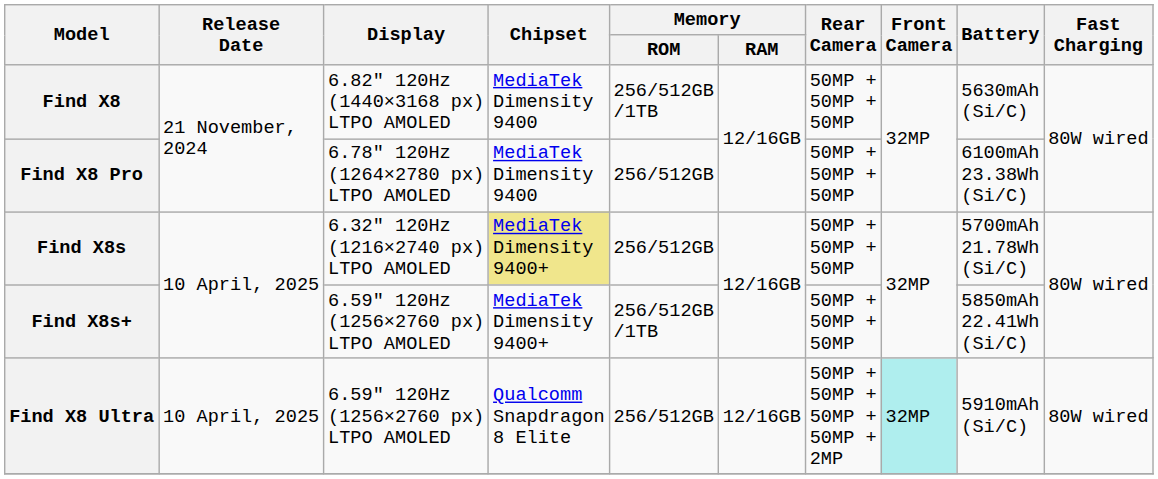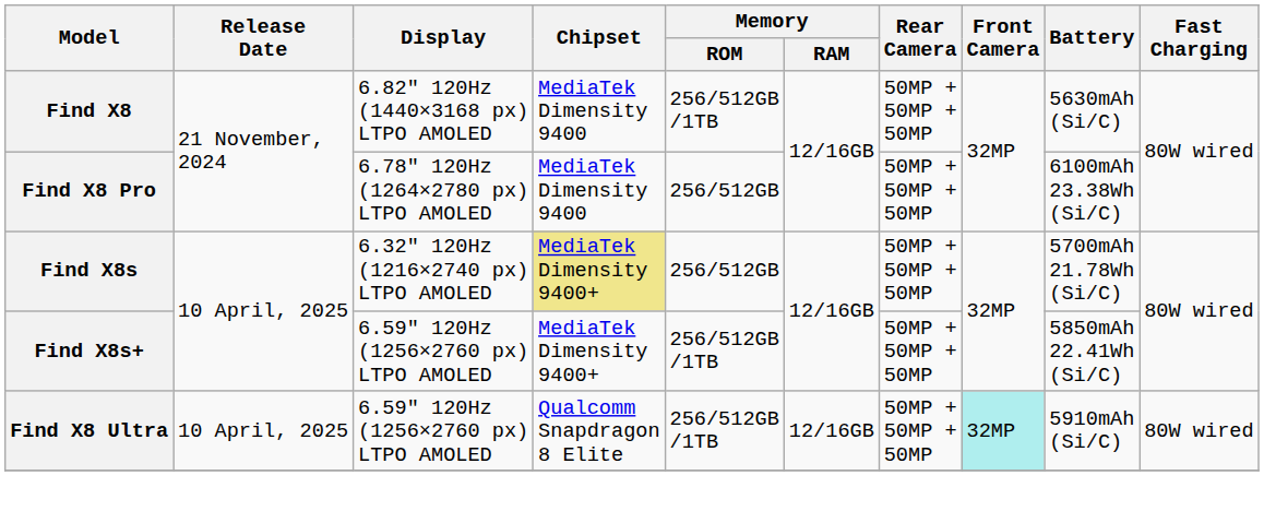 <table class="wikitable sortable">
 <tr>
 <th rowspan="2">Model</th>
 <th rowspan="2">Release <br>Date</th>
 <th rowspan="2">Display</th>
 <th rowspan="2">Chipset</th>
 <th colspan="2">Memory</th>
 <th rowspan="2">Rear <br>Camera</th>
 <th rowspan="2">Front <br>Camera</th>
 <th rowspan="2">Battery</th>
 <th rowspan="2">Fast <br>Charging</th>
 </tr>
 <tr>
 <th>ROM</th>
 <th>RAM</th>
 </tr>
 <tr>
 <th>Find X8</th>
 <td rowspan="2">21 November, <br>2024</td>
 <td>6.82" 120Hz <br>(1440×3168 px) <br>LTPO AMOLED</td>
 <td><a href='#'>MediaTek</a> <br>Dimensity <br>9400</td>
 <td>256/512GB<br>/1TB</td>
 <td rowspan="2">12/16GB</td>
 <td>50MP + <br>50MP + <br>50MP</td>
 <td rowspan="2">32MP</td>
 <td>5630mAh <br>(Si/C)</td>
 <td rowspan="2">80W wired</td>
 </tr>
 <tr>
 <th>Find X8 Pro</th>
 <td>6.78" 120Hz <br>(1264×2780 px) <br>LTPO AMOLED</td>
 <td><a href='#'>MediaTek</a> <br>Dimensity <br>9400</td>
 <td>256/512GB</td>
 <td>50MP + <br>50MP + <br>50MP</td>
 <td>6100mAh <br>23.38Wh <br>(Si/C)</td>
 </tr>
 <tr>
 <th>Find X8s</th>
 <td rowspan="2">10 April, 2025</td>
 <td>6.32" 120Hz <br>(1216×2740 px) <br>LTPO AMOLED</td>
 <td style="background: khaki;"><a href='#'>MediaTek</a> <br>Dimensity <br>9400+</td>
 <td>256/512GB</td>
 <td rowspan="2">12/16GB</td>
 <td>50MP + <br>50MP + <br>50MP</td>
 <td rowspan="2">32MP</td>
 <td>5700mAh <br>21.78Wh <br>(Si/C)</td>
 <td rowspan="2">80W wired</td>
 </tr>
 <tr>
 <th>Find X8s+</th>
 <td>6.59" 120Hz <br>(1256×2760 px) <br>LTPO AMOLED</td>
 <td><a href='#'>MediaTek</a> <br>Dimensity <br>9400+</td>
 <td>256/512GB<br>/1TB</td>
 <td>50MP + <br>50MP + <br>50MP</td>
 <td>5850mAh <br>22.41Wh <br>(Si/C)</td>
 </tr>
 <tr>
 <th>Find X8 Ultra</th>
 <td>10 April, 2025</td>
 <td>6.59"  120Hz <br>(1256×2760 px) <br>LTPO AMOLED</td>
 <td><a href='#'>Qualcomm</a> <br>Snapdragon <br>8 Elite</td>
-<td>256/512GB</td>
+<td>256/512GB<br>/1TB</td>
 <td>12/16GB</td>
-<td>50MP + <br>50MP + <br>50MP + <br>50MP + <br>2MP</td>
+<td>50MP + <br>50MP + <br>50MP</td>
 <td style="background: paleturquoise;">32MP</td>
 <td>5910mAh <br>(Si/C)</td>
 <td>80W wired</td>
 </tr>
 <tr>
 </tr>
 </table>
